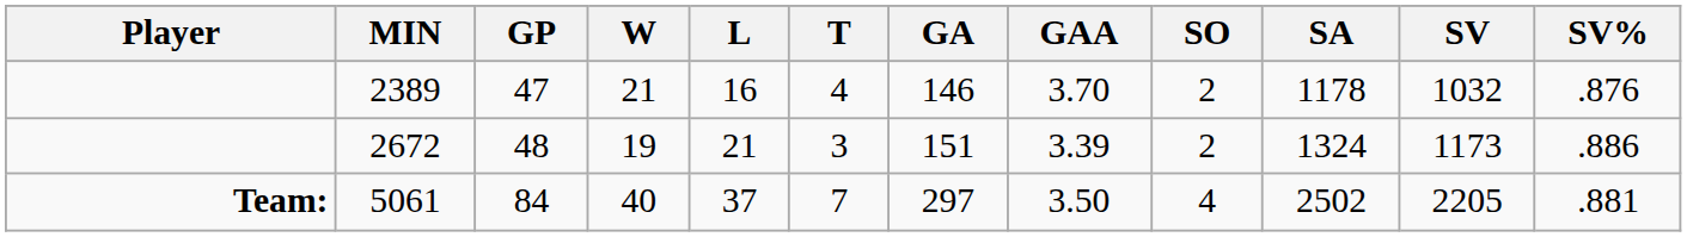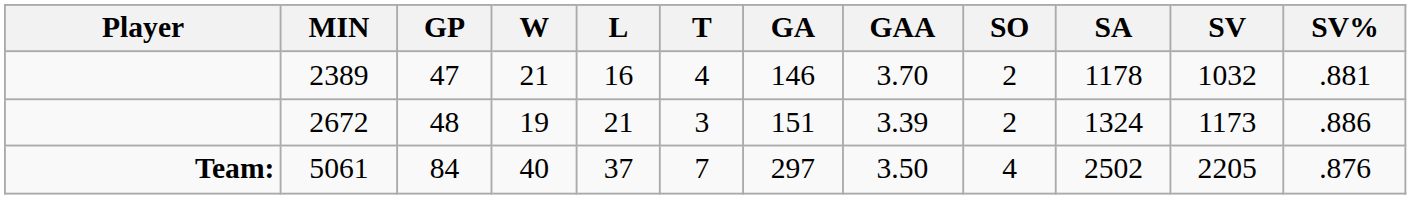 <table class="wikitable sortable" width="60%">
 <tr>
 <th bgcolor="#DDDDFF" width="10%">Player</th>
 <th width="3%" bgcolor="#DDDDFF" title="Minutes played">MIN</th>
 <th width="3%" bgcolor="#DDDDFF" title="Games played in">GP</th>
 <th width="3%" bgcolor="#DDDDFF" title="Games played in">W</th>
 <th width="3%" bgcolor="#DDDDFF"title="Games played in">L</th>
 <th width="3%" bgcolor="#DDDDFF" title="Ties">T</th>
 <th width="3%" bgcolor="#DDDDFF" title="Goals against">GA</th>
 <th width="3%" bgcolor="#DDDDFF" title="Goals against average">GAA</th>
 <th width="3%" bgcolor="#DDDDFF"title="Shut-outs">SO</th>
 <th width="3%" bgcolor="#DDDDFF" title="Shots against">SA</th>
 <th width="3%" bgcolor="#DDDDFF" title="Shots saved">SV</th>
 <th width="3%" bgcolor="#DDDDFF" title="Save percentage">SV%</th>
 </tr>
 <tr align="center">
 <td align="right"></td>
 <td>2389</td>
 <td>47</td>
 <td>21</td>
 <td>16</td>
 <td>4</td>
 <td>146</td>
 <td>3.70</td>
 <td>2</td>
 <td>1178</td>
 <td>1032</td>
-<td>.876</td>
+<td>.881</td>
 </tr>
 <tr align="center">
 <td align="right"></td>
 <td>2672</td>
 <td>48</td>
 <td>19</td>
 <td>21</td>
 <td>3</td>
 <td>151</td>
 <td>3.39</td>
 <td>2</td>
 <td>1324</td>
 <td>1173</td>
 <td>.886</td>
 </tr>
 <tr align="center">
 <td align="right"><strong>Team:</strong></td>
 <td>5061</td>
 <td>84</td>
 <td>40</td>
 <td>37</td>
 <td>7</td>
 <td>297</td>
 <td>3.50</td>
 <td>4</td>
 <td>2502</td>
 <td>2205</td>
-<td>.881</td>
+<td>.876</td>
 </tr>
 </table>
